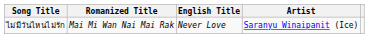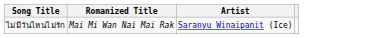 <table class="wikitable">
 <tr>
 <th>Song Title</th>
 <th>Romanized Title</th>
-<th>English Title</th>
 <th>Artist</th>
 <th></th>
 </tr>
 <tr>
 <td>ไม่มีวันไหนไม่รัก</td>
 <td><em>Mai Mi Wan Nai Mai Rak</em></td>
-<td><em>Never Love</em></td>
 <td><a href='#'>Saranyu Winaipanit</a> (Ice)</td>
 <td style="text-align: center;"></td>
 </tr>
 </table>
